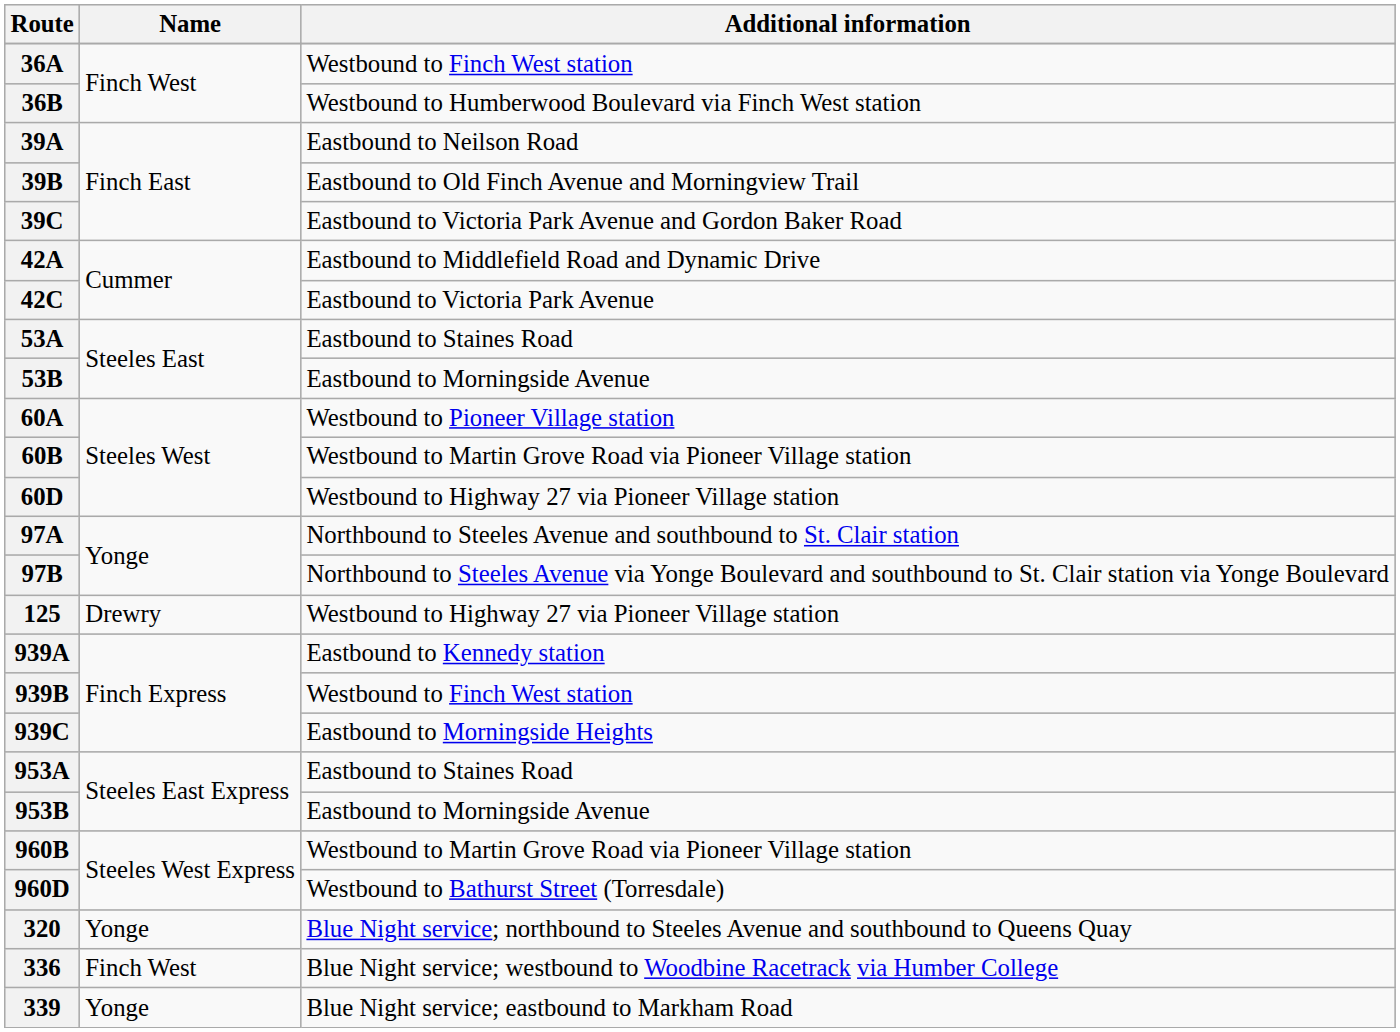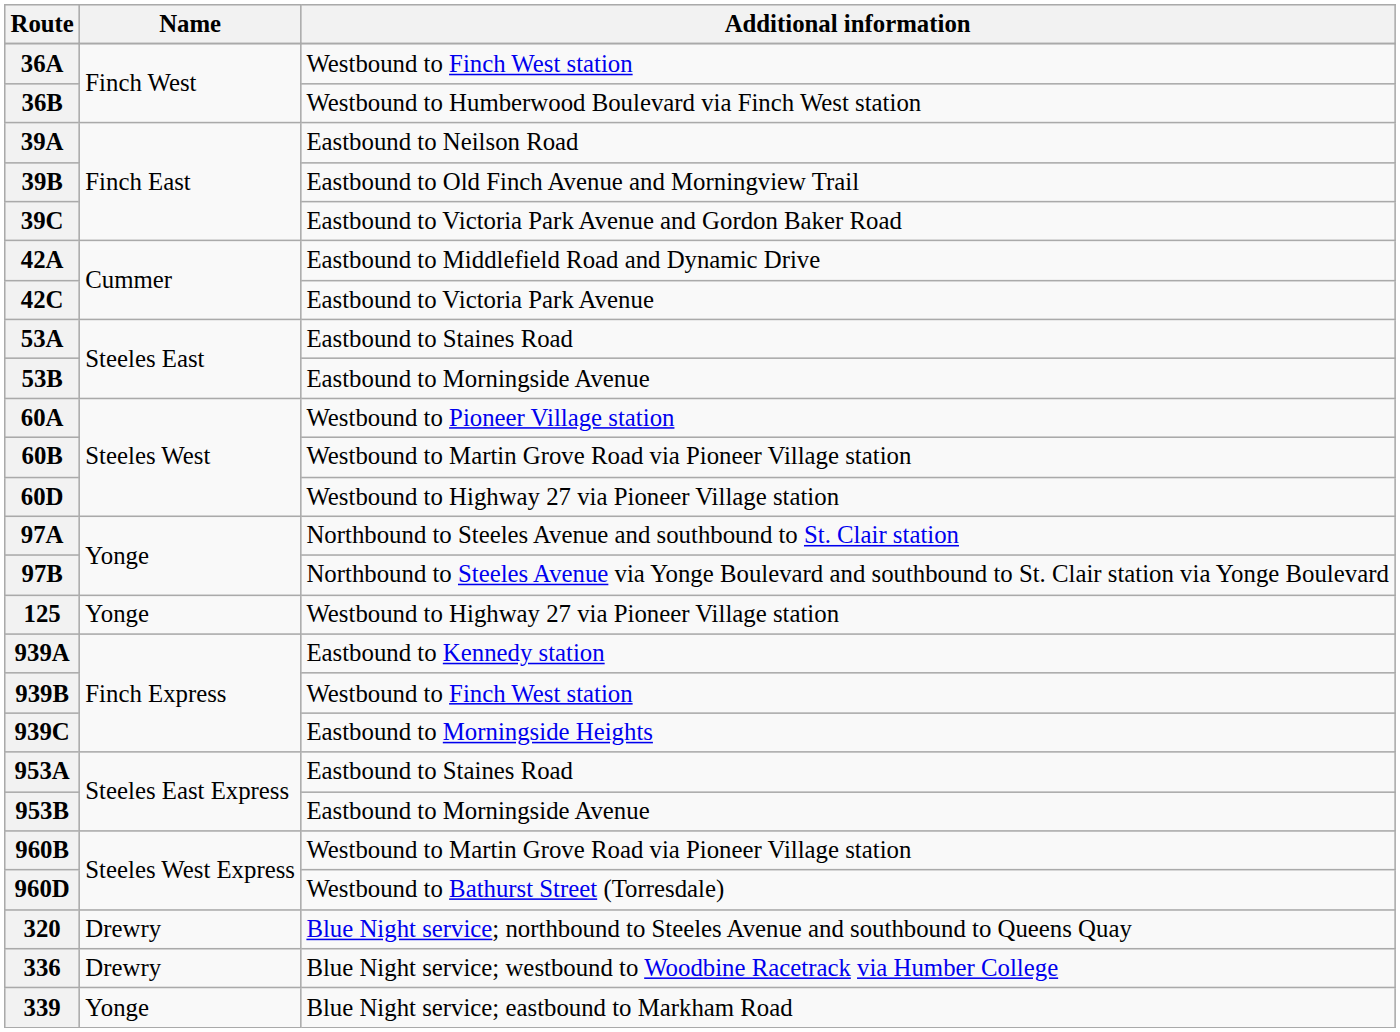 <table class="wikitable">
 <tr>
 <th>Route</th>
 <th>Name</th>
 <th>Additional information</th>
 </tr>
 <tr>
 </tr>
 <tr>
 <th>36A</th>
 <td rowspan="2">Finch West</td>
 <td>Westbound to <a href='#'>Finch West station</a></td>
 </tr>
 <tr>
 <th>36B</th>
 <td>Westbound to Humberwood Boulevard via Finch West station</td>
 </tr>
 <tr>
 <th>39A</th>
 <td rowspan="3">Finch East</td>
 <td>Eastbound to Neilson Road</td>
 </tr>
 <tr>
 <th>39B</th>
 <td>Eastbound to Old Finch Avenue and Morningview Trail</td>
 </tr>
 <tr>
 <th>39C</th>
 <td>Eastbound to Victoria Park Avenue and Gordon Baker Road<br></td>
 </tr>
 <tr>
 <th>42A</th>
 <td rowspan="2">Cummer</td>
 <td>Eastbound to Middlefield Road and Dynamic Drive</td>
 </tr>
 <tr>
 <th>42C</th>
 <td>Eastbound to Victoria Park Avenue<br></td>
 </tr>
 <tr>
 <th>53A</th>
 <td rowspan="2">Steeles East</td>
 <td>Eastbound to Staines Road</td>
 </tr>
 <tr>
 <th>53B</th>
 <td>Eastbound to Morningside Avenue</td>
 </tr>
 <tr>
 <th>60A</th>
 <td rowspan="3">Steeles West</td>
 <td>Westbound to <a href='#'>Pioneer Village station</a></td>
 </tr>
 <tr>
 <th>60B</th>
 <td>Westbound to Martin Grove Road via Pioneer Village station</td>
 </tr>
 <tr>
 <th>60D</th>
 <td>Westbound to Highway 27 via Pioneer Village station</td>
 </tr>
 <tr>
 <th>97A</th>
 <td rowspan="2">Yonge</td>
 <td>Northbound to Steeles Avenue and southbound to <a href='#'>St. Clair station</a> <br></td>
 </tr>
 <tr>
 <th>97B</th>
 <td>Northbound to <a href='#'>Steeles Avenue</a> via Yonge Boulevard and southbound to St. Clair station via Yonge Boulevard<br></td>
 </tr>
 <tr>
 <th>125</th>
-<td>Drewry</td>
+<td>Yonge</td>
 <td>Westbound to Highway 27 via Pioneer Village station</td>
 </tr>
 <tr>
 <th>939A</th>
 <td rowspan="3">Finch Express</td>
 <td>Eastbound to <a href='#'>Kennedy station</a></td>
 </tr>
 <tr>
 <th>939B</th>
 <td>Westbound to <a href='#'>Finch West station</a></td>
 </tr>
 <tr>
 <th>939C</th>
 <td>Eastbound to <a href='#'>Morningside Heights</a><br></td>
 </tr>
 <tr>
 <th>953A</th>
 <td rowspan="2">Steeles East Express</td>
 <td>Eastbound to Staines Road</td>
 </tr>
 <tr>
 <th>953B</th>
 <td>Eastbound to Morningside Avenue<br></td>
 </tr>
 <tr>
 <th>960B</th>
 <td rowspan="2">Steeles West Express</td>
 <td>Westbound to Martin Grove Road via Pioneer Village station</td>
 </tr>
 <tr>
 <th>960D</th>
 <td>Westbound to <a href='#'>Bathurst Street</a> (Torresdale)</td>
 </tr>
 <tr>
 <th>320</th>
-<td>Yonge</td>
+<td>Drewry</td>
 <td><a href='#'>Blue Night service</a>; northbound to Steeles Avenue and southbound to Queens Quay<br></td>
 </tr>
 <tr>
 <th>336</th>
-<td>Finch West</td>
+<td>Drewry</td>
 <td>Blue Night service; westbound to <a href='#'>Woodbine Racetrack</a> <a href='#'>via Humber College</a><br></td>
 </tr>
 <tr>
 <th>339</th>
 <td>Yonge</td>
 <td>Blue Night service; eastbound to Markham Road<br></td>
 </tr>
 </table>
